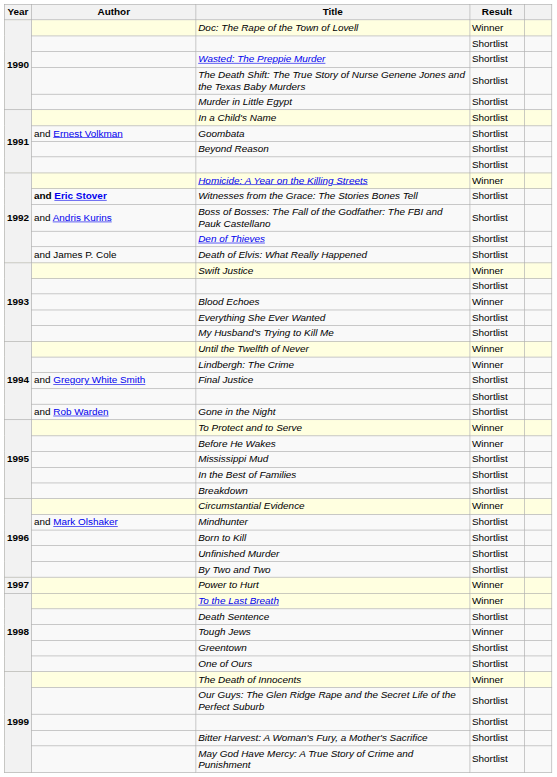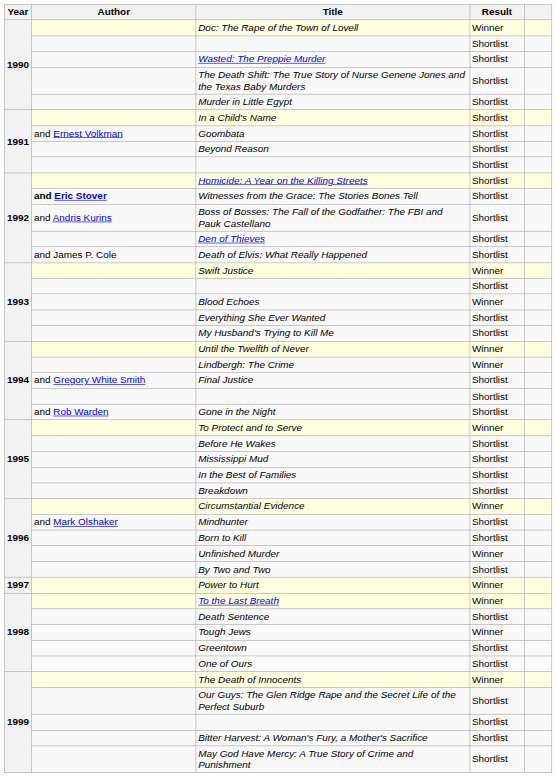 <table class="wikitable sortable mw-collapsible" style="width:100%">
 <tr>
 <th scope="col" width="5%">Year</th>
 <th scope="col" width="30%">Author</th>
 <th scope="col" width="50%">Title</th>
 <th scope="col" width="10%">Result</th>
 <th scope="col" width="50%"></th>
 </tr>
 <tr style="background:lightyellow;">
 <th rowspan="5">1990</th>
 <td></td>
 <td><em>Doc: The Rape of the Town of Lovell</em></td>
 <td>Winner</td>
 <td></td>
 </tr>
 <tr>
 <td></td>
 <td><em></em></td>
 <td>Shortlist</td>
 <td></td>
 </tr>
 <tr>
 <td></td>
 <td><em><a href='#'>Wasted: The Preppie Murder</a></em></td>
 <td>Shortlist</td>
 <td></td>
 </tr>
 <tr>
 <td></td>
 <td><em>The Death Shift: The True Story of Nurse Genene Jones and the Texas Baby Murders</em></td>
 <td>Shortlist</td>
 <td></td>
 </tr>
 <tr>
 <td></td>
 <td><em>Murder in Little Egypt</em></td>
 <td>Shortlist</td>
 <td></td>
 </tr>
 <tr style="background:lightyellow;">
 <th rowspan="4">1991</th>
 <td></td>
 <td><em>In a Child's Name</em></td>
 <td>Shortlist</td>
 <td></td>
 </tr>
 <tr>
 <td> and <a href='#'>Ernest Volkman</a></td>
 <td><em>Goombata</em></td>
 <td>Shortlist</td>
 <td></td>
 </tr>
 <tr>
 <td></td>
 <td><em>Beyond Reason</em></td>
 <td>Shortlist</td>
 <td></td>
 </tr>
 <tr>
 <td></td>
 <td></td>
 <td>Shortlist</td>
 <td></td>
 </tr>
 <tr style="background:lightyellow;">
 <th rowspan="5">1992</th>
 <td></td>
 <td><em><a href='#'>Homicide: A Year on the Killing Streets</a></em></td>
-<td>Winner</td>
+<td>Shortlist</td>
 <td></td>
 </tr>
 <tr>
 <td><strong> and <a href='#'>Eric Stover</a></strong></td>
 <td><em>Witnesses from the Grace: The Stories Bones Tell</em></td>
 <td>Shortlist</td>
 <td></td>
 </tr>
 <tr>
 <td> and <a href='#'>Andris Kurins</a></td>
 <td><em>Boss of Bosses: The Fall of the Godfather: The FBI and Pauk Castellano</em></td>
 <td>Shortlist</td>
 <td></td>
 </tr>
 <tr>
 <td></td>
 <td><em><a href='#'>Den of Thieves</a></em></td>
 <td>Shortlist</td>
 <td></td>
 </tr>
 <tr>
 <td> and James P. Cole</td>
 <td><em>Death of Elvis: What Really Happened</em></td>
 <td>Shortlist</td>
 <td></td>
 </tr>
 <tr style="background:lightyellow;">
 <th rowspan="5">1993</th>
 <td></td>
 <td><em>Swift Justice</em></td>
 <td>Winner</td>
 <td></td>
 </tr>
 <tr>
 <td></td>
 <td></td>
 <td>Shortlist</td>
 <td></td>
 </tr>
 <tr>
 <td></td>
 <td><em>Blood Echoes</em></td>
 <td>Winner</td>
 <td></td>
 </tr>
 <tr>
 <td></td>
 <td><em>Everything She Ever Wanted</em></td>
 <td>Shortlist</td>
 <td></td>
 </tr>
 <tr>
 <td></td>
 <td><em>My Husband's Trying to Kill Me</em></td>
 <td>Shortlist</td>
 <td></td>
 </tr>
 <tr style="background:lightyellow;">
 <th rowspan="5">1994</th>
 <td></td>
 <td><em>Until the Twelfth of Never</em></td>
 <td>Winner</td>
 <td></td>
 </tr>
 <tr>
 <td></td>
 <td><em>Lindbergh: The Crime</em></td>
 <td>Winner</td>
 <td></td>
 </tr>
 <tr>
 <td> and <a href='#'>Gregory White Smith</a></td>
 <td><em>Final Justice</em></td>
 <td>Shortlist</td>
 <td></td>
 </tr>
 <tr>
 <td></td>
 <td></td>
 <td>Shortlist</td>
 <td></td>
 </tr>
 <tr>
 <td> and <a href='#'>Rob Warden</a></td>
 <td><em>Gone in the Night</em></td>
 <td>Shortlist</td>
 <td></td>
 </tr>
 <tr style="background:lightyellow;">
 <th rowspan="5">1995</th>
 <td></td>
 <td><em>To Protect and to Serve</em></td>
 <td>Winner</td>
 <td></td>
 </tr>
 <tr>
 <td></td>
 <td><em>Before He Wakes</em></td>
-<td>Winner</td>
+<td>Shortlist</td>
 <td></td>
 </tr>
 <tr>
 <td></td>
 <td><em>Mississippi Mud</em></td>
 <td>Shortlist</td>
 <td></td>
 </tr>
 <tr>
 <td></td>
 <td><em>In the Best of Families</em></td>
 <td>Shortlist</td>
 <td></td>
 </tr>
 <tr>
 <td></td>
 <td><em>Breakdown</em></td>
 <td>Shortlist</td>
 <td></td>
 </tr>
 <tr style="background:lightyellow;">
 <th rowspan="5">1996</th>
 <td></td>
 <td><em>Circumstantial Evidence</em></td>
 <td>Winner</td>
 <td></td>
 </tr>
 <tr>
 <td>  and <a href='#'>Mark Olshaker</a></td>
 <td><em>Mindhunter</em></td>
 <td>Shortlist</td>
 <td></td>
 </tr>
 <tr>
 <td></td>
 <td><em>Born to Kill</em></td>
 <td>Shortlist</td>
 <td></td>
 </tr>
 <tr>
 <td></td>
 <td><em>Unfinished Murder</em></td>
-<td>Shortlist</td>
+<td>Winner</td>
 <td></td>
 </tr>
 <tr>
 <td></td>
 <td><em>By Two and Two</em></td>
 <td>Shortlist</td>
 <td></td>
 </tr>
 <tr style="background:lightyellow;">
 <th rowspan="1">1997</th>
 <td></td>
 <td><em>Power to Hurt</em></td>
 <td>Winner</td>
 <td></td>
 </tr>
 <tr style="background:lightyellow;">
 <th rowspan="5">1998</th>
 <td></td>
 <td><em><a href='#'>To the Last Breath</a></em></td>
 <td>Winner</td>
 <td></td>
 </tr>
 <tr>
 <td></td>
 <td><em>Death Sentence</em></td>
 <td>Shortlist</td>
 <td></td>
 </tr>
 <tr>
 <td></td>
 <td><em>Tough Jews</em></td>
 <td>Winner</td>
 <td></td>
 </tr>
 <tr>
 <td></td>
 <td><em>Greentown</em></td>
 <td>Shortlist</td>
 <td></td>
 </tr>
 <tr>
 <td></td>
 <td><em>One of Ours</em></td>
 <td>Shortlist</td>
 <td></td>
 </tr>
 <tr style="background:lightyellow;">
 <th rowspan="5">1999</th>
 <td></td>
 <td><em>The Death of Innocents</em></td>
 <td>Winner</td>
 <td></td>
 </tr>
 <tr>
 <td></td>
 <td><em>Our Guys: The Glen Ridge Rape and the Secret Life of the Perfect Suburb</em></td>
 <td>Shortlist</td>
 <td></td>
 </tr>
 <tr>
 <td></td>
 <td></td>
 <td>Shortlist</td>
 <td></td>
 </tr>
 <tr>
 <td></td>
 <td><em>Bitter Harvest: A Woman's Fury, a Mother's Sacrifice</em></td>
 <td>Shortlist</td>
 <td></td>
 </tr>
 <tr>
 <td></td>
 <td><em>May God Have Mercy: A True Story of Crime and Punishment</em></td>
 <td>Shortlist</td>
 <td></td>
 </tr>
 </table>
